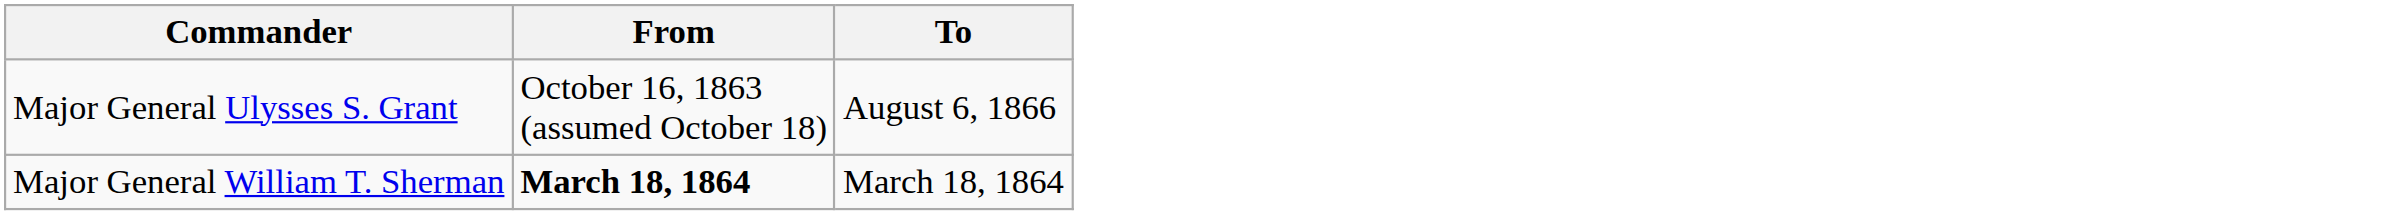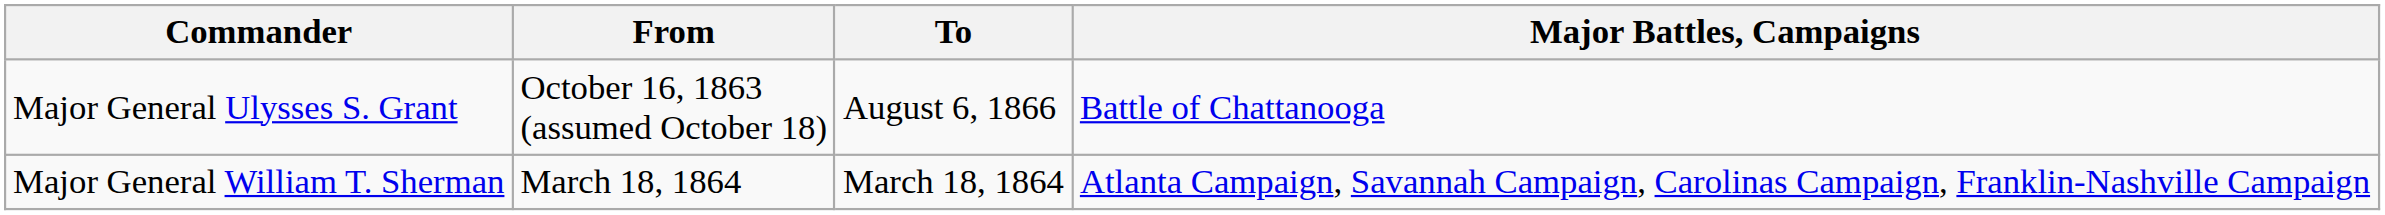 <table class="wikitable">
 <tr>
 <th>Commander</th>
 <th>From</th>
 <th>To</th>
+<th>Major Battles, Campaigns</th>
 </tr>
 <tr>
 <td>Major General <a href='#'>Ulysses S. Grant</a></td>
 <td>October 16, 1863<br>(assumed October 18)</td>
 <td>August 6, 1866</td>
+<td><a href='#'>Battle of Chattanooga</a></td>
 </tr>
 <tr>
 <td>Major General <a href='#'>William T. Sherman</a></td>
-<td><strong>March 18, 1864</strong></td>
 <td>March 18, 1864</td>
+<td>March 18, 1864</td>
+<td><a href='#'>Atlanta Campaign</a>, <a href='#'>Savannah Campaign</a>, <a href='#'>Carolinas Campaign</a>, <a href='#'>Franklin-Nashville Campaign</a></td>
 </tr>
 </table>
